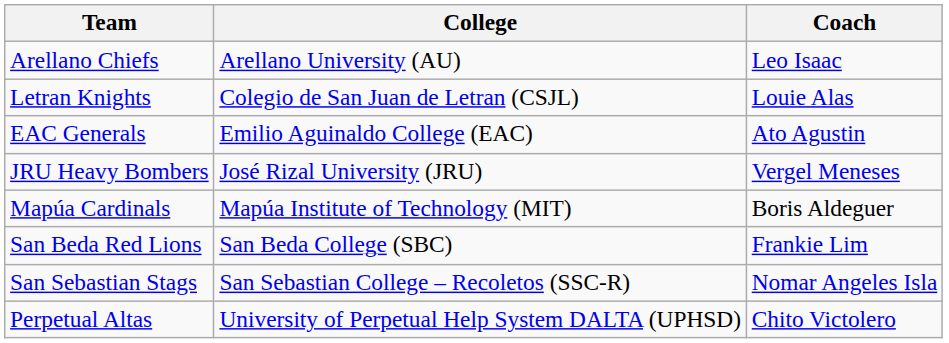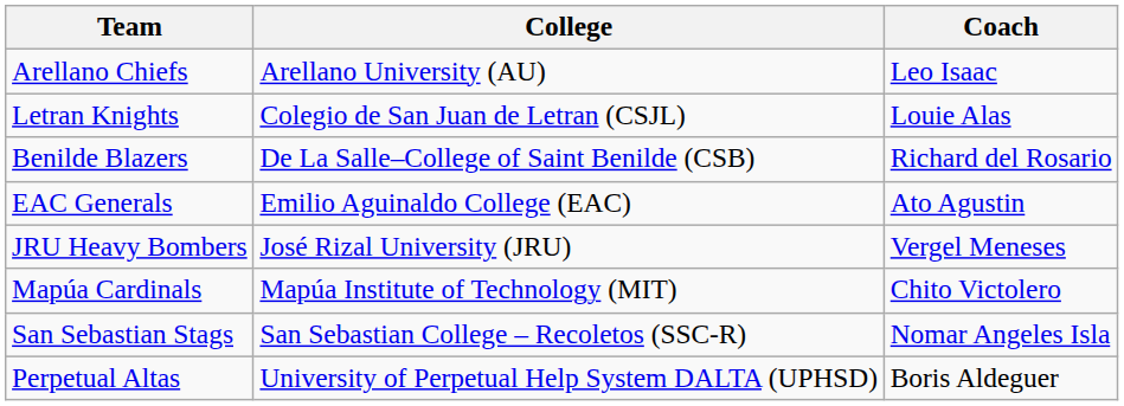 <table class="wikitable">
 <tr>
 <th>Team</th>
 <th>College</th>
 <th>Coach</th>
 </tr>
 <tr>
 <td><a href='#'>Arellano Chiefs</a></td>
 <td><a href='#'>Arellano University</a> (AU)</td>
 <td><a href='#'>Leo Isaac</a></td>
 </tr>
 <tr>
 <td><a href='#'>Letran Knights</a></td>
 <td><a href='#'>Colegio de San Juan de Letran</a> (CSJL)</td>
 <td><a href='#'>Louie Alas</a></td>
 </tr>
 <tr>
+<td><a href='#'>Benilde Blazers</a></td>
+<td><a href='#'>De La Salle–College of Saint Benilde</a> (CSB)</td>
+<td><a href='#'>Richard del Rosario</a></td>
+</tr>
+<tr>
 <td><a href='#'>EAC Generals</a></td>
 <td><a href='#'>Emilio Aguinaldo College</a> (EAC)</td>
 <td><a href='#'>Ato Agustin</a></td>
 </tr>
 <tr>
 <td><a href='#'>JRU Heavy Bombers</a></td>
 <td><a href='#'>José Rizal University</a> (JRU)</td>
 <td><a href='#'>Vergel Meneses</a></td>
 </tr>
 <tr>
 <td><a href='#'>Mapúa Cardinals</a></td>
 <td><a href='#'>Mapúa Institute of Technology</a> (MIT)</td>
-<td>Boris Aldeguer</td>
-</tr>
-<tr>
-<td><a href='#'>San Beda Red Lions</a></td>
-<td><a href='#'>San Beda College</a> (SBC)</td>
-<td><a href='#'>Frankie Lim</a></td>
+<td><a href='#'>Chito Victolero</a></td>
 </tr>
 <tr>
 <td><a href='#'>San Sebastian Stags</a></td>
 <td><a href='#'>San Sebastian College – Recoletos</a> (SSC-R)</td>
 <td><a href='#'>Nomar Angeles Isla</a></td>
 </tr>
 <tr>
 <td><a href='#'>Perpetual Altas</a></td>
 <td><a href='#'>University of Perpetual Help System DALTA</a> (UPHSD)</td>
-<td><a href='#'>Chito Victolero</a></td>
+<td>Boris Aldeguer</td>
 </tr>
 </table>
